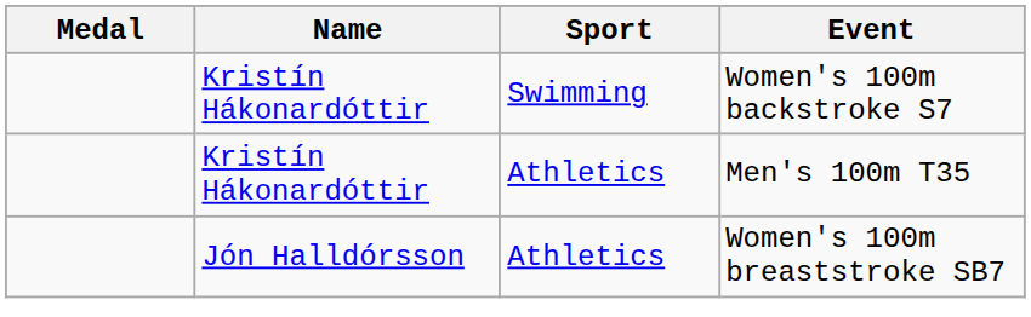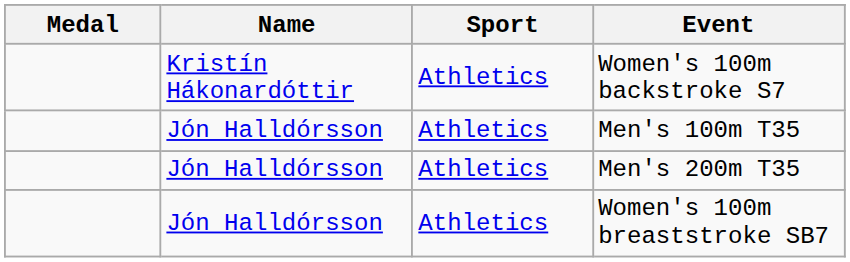 <table class="wikitable">
 <tr>
 <th style="width:6em">Medal</th>
 <th style="width:10em">Name</th>
 <th style="width:7em">Sport</th>
 <th style="width:10em">Event</th>
 </tr>
 <tr>
 <td></td>
 <td><a href='#'>Kristín Hákonardóttir</a></td>
-<td><a href='#'>Swimming</a></td>
+<td><a href='#'>Athletics</a></td>
 <td>Women's 100m backstroke S7</td>
 </tr>
 <tr>
 <td></td>
-<td><a href='#'>Kristín Hákonardóttir</a></td>
+<td><a href='#'>Jón Halldórsson</a></td>
 <td><a href='#'>Athletics</a></td>
 <td>Men's 100m T35</td>
+</tr>
+<tr>
+<td></td>
+<td><a href='#'>Jón Halldórsson</a></td>
+<td><a href='#'>Athletics</a></td>
+<td>Men's 200m T35</td>
 </tr>
 <tr>
 <td></td>
 <td><a href='#'>Jón Halldórsson</a></td>
 <td><a href='#'>Athletics</a></td>
 <td>Women's 100m breaststroke SB7</td>
 </tr>
 </table>
